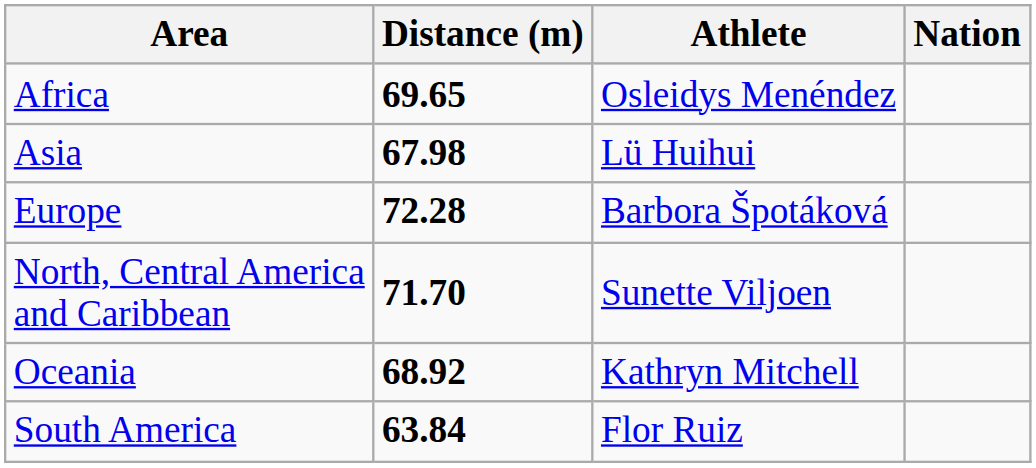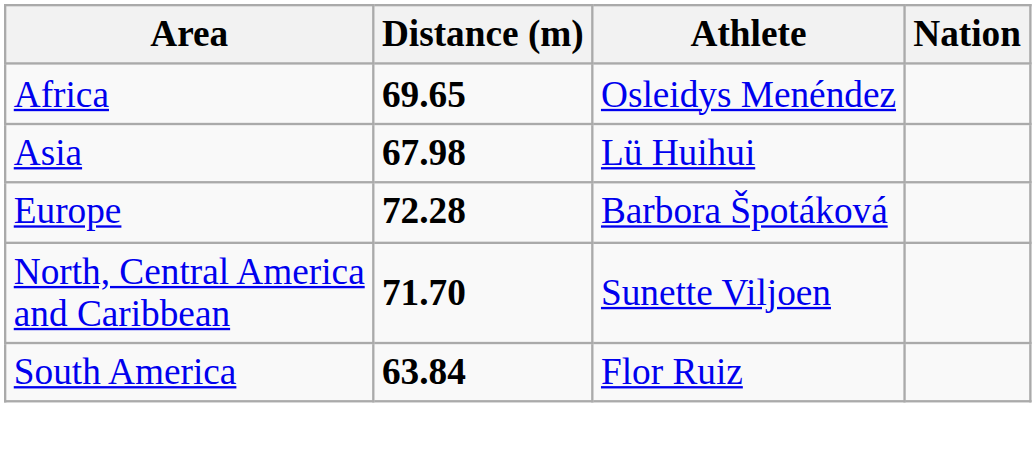 <table class="wikitable">
 <tr>
 <th>Area</th>
 <th>Distance (m)</th>
 <th>Athlete</th>
 <th>Nation</th>
 </tr>
 <tr>
 <td><a href='#'>Africa</a> </td>
 <td><strong>69.65</strong></td>
 <td><a href='#'>Osleidys Menéndez</a></td>
 <td></td>
 </tr>
 <tr>
 <td><a href='#'>Asia</a> </td>
 <td><strong>67.98</strong></td>
 <td><a href='#'>Lü Huihui</a></td>
 <td></td>
 </tr>
 <tr>
 <td><a href='#'>Europe</a> </td>
 <td><strong>72.28</strong> </td>
 <td><a href='#'>Barbora Špotáková</a></td>
 <td></td>
 </tr>
 <tr>
 <td><a href='#'>North, Central America<br> and Caribbean</a> </td>
 <td><strong>71.70</strong></td>
 <td><a href='#'>Sunette Viljoen</a></td>
 <td></td>
 </tr>
 <tr>
-<td><a href='#'>Oceania</a> </td>
-<td><strong>68.92</strong></td>
-<td><a href='#'>Kathryn Mitchell</a></td>
-<td></td>
-</tr>
-<tr>
 <td><a href='#'>South America</a> </td>
 <td><strong>63.84</strong></td>
 <td><a href='#'>Flor Ruiz</a></td>
 <td></td>
 </tr>
 </table>
